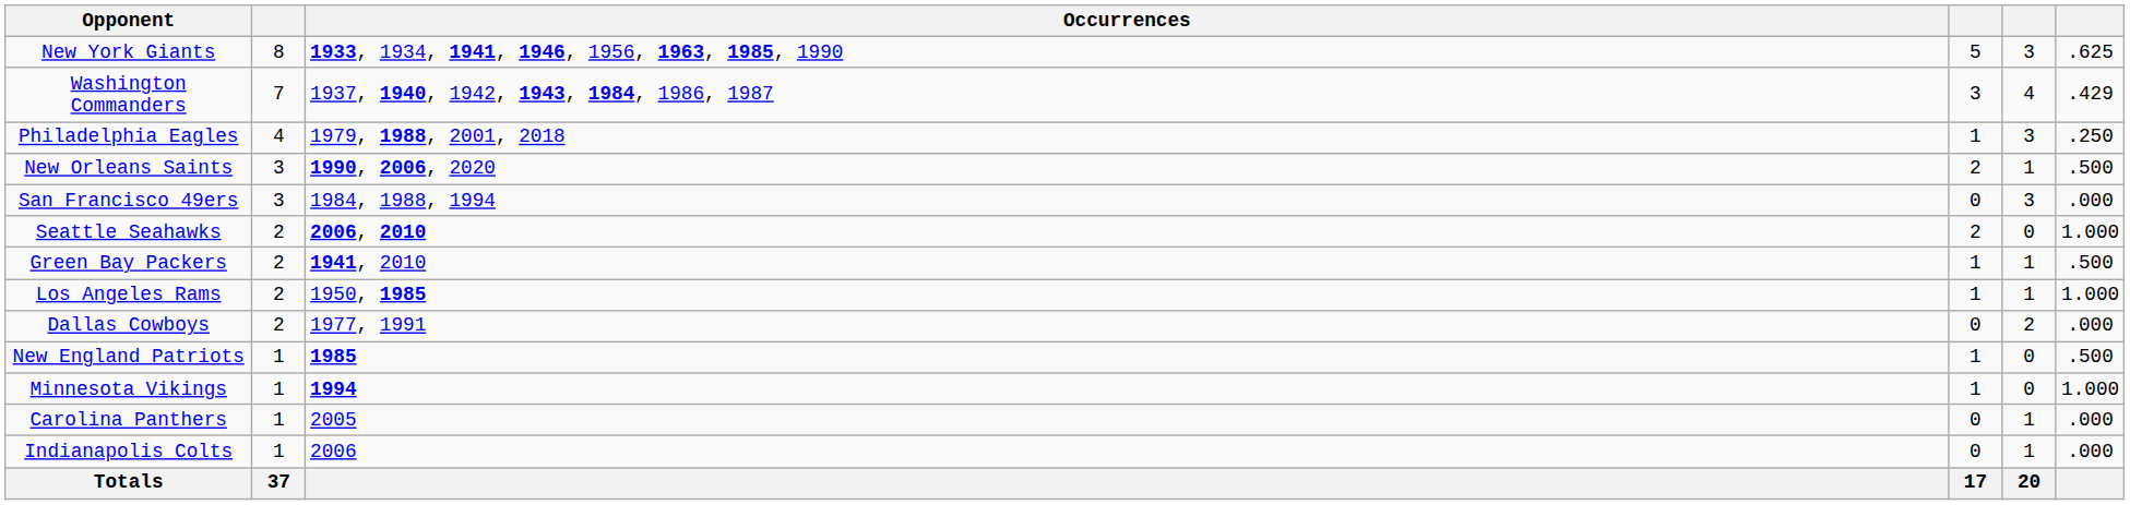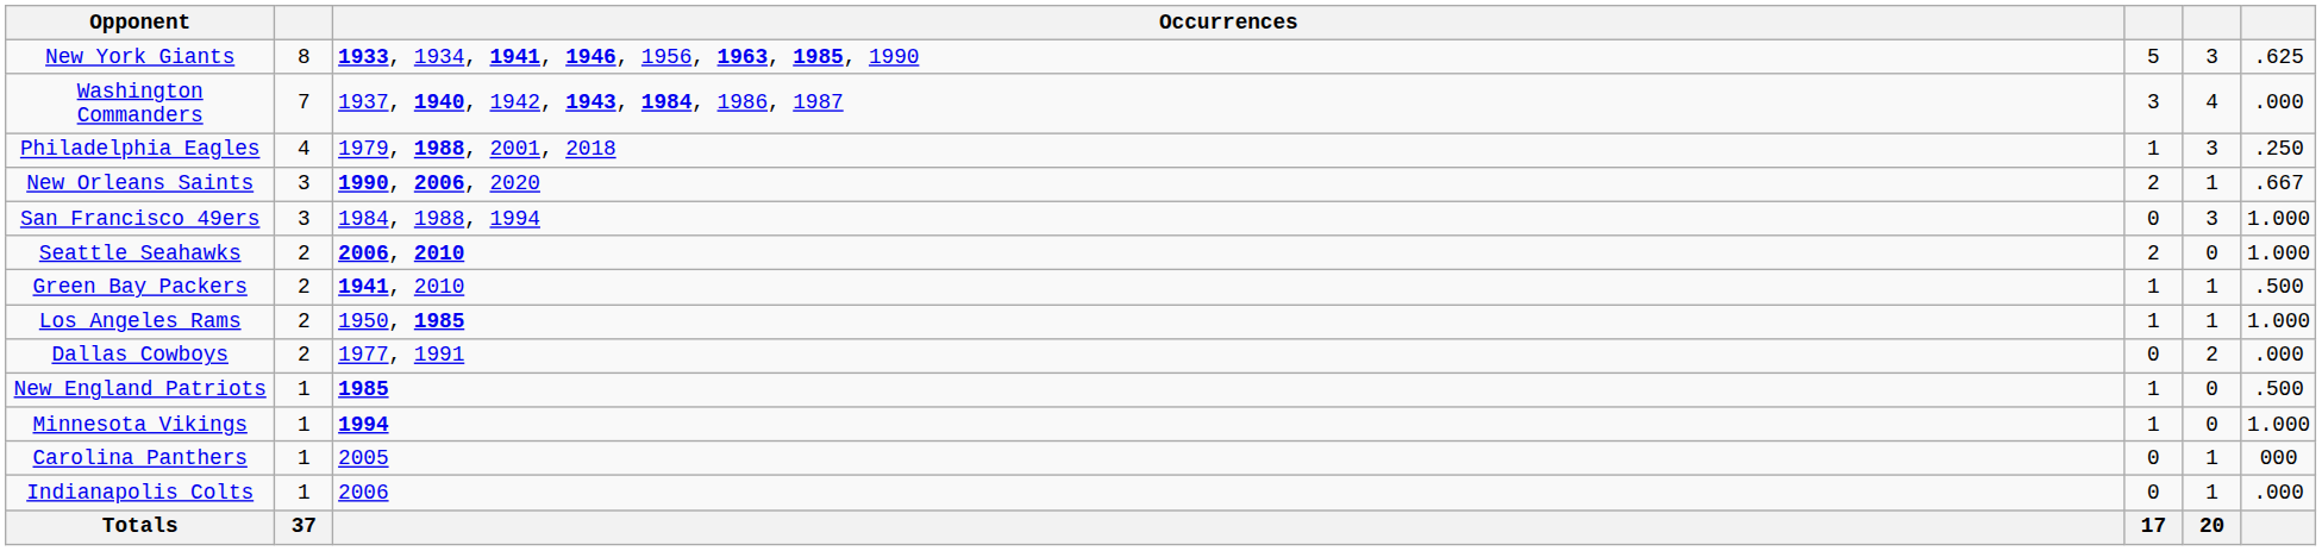 <table class="wikitable sortable" style="text-align:center; width: 72%">
 <tr>
 <th width="160">Opponent</th>
 <th width="30"></th>
 <th>Occurrences</th>
 <th width="30"></th>
 <th width="30"></th>
 <th width="40"></th>
 </tr>
 <tr>
 <td><a href='#'>New York Giants</a></td>
 <td>8</td>
 <td align=left><strong><a href='#'>1933</a></strong>, <a href='#'>1934</a>, <strong><a href='#'>1941</a></strong>, <strong><a href='#'>1946</a></strong>, <a href='#'>1956</a>, <strong><a href='#'>1963</a></strong>, <strong><a href='#'>1985</a></strong>, <a href='#'>1990</a></td>
 <td>5</td>
 <td>3</td>
 <td>.625</td>
 </tr>
 <tr>
 <td><a href='#'>Washington Commanders</a></td>
 <td>7</td>
 <td align=left><a href='#'>1937</a>, <strong><a href='#'>1940</a></strong>, <a href='#'>1942</a>, <strong><a href='#'>1943</a></strong>, <strong><a href='#'>1984</a></strong>, <a href='#'>1986</a>, <a href='#'>1987</a></td>
 <td>3</td>
 <td>4</td>
-<td>.429</td>
+<td>.000</td>
 </tr>
 <tr>
 <td><a href='#'>Philadelphia Eagles</a></td>
 <td>4</td>
 <td align=left><a href='#'>1979</a>, <strong><a href='#'>1988</a></strong>, <a href='#'>2001</a>, <a href='#'>2018</a></td>
 <td>1</td>
 <td>3</td>
 <td>.250</td>
 </tr>
 <tr>
 <td><a href='#'>New Orleans Saints</a></td>
 <td>3</td>
 <td style="text-align:left"><strong><a href='#'>1990</a></strong>, <strong><a href='#'>2006</a></strong>, <a href='#'>2020</a></td>
 <td>2</td>
 <td>1</td>
-<td>.500</td>
+<td>.667</td>
 </tr>
 <tr>
 <td><a href='#'>San Francisco 49ers</a></td>
 <td>3</td>
 <td align=left><a href='#'>1984</a>, <a href='#'>1988</a>, <a href='#'>1994</a></td>
 <td>0</td>
 <td>3</td>
-<td>.000</td>
+<td>1.000</td>
 </tr>
 <tr>
 <td><a href='#'>Seattle Seahawks</a></td>
 <td>2</td>
 <td align=left><strong><a href='#'>2006</a></strong>, <strong><a href='#'>2010</a></strong></td>
 <td>2</td>
 <td>0</td>
 <td>1.000</td>
 </tr>
 <tr>
 <td><a href='#'>Green Bay Packers</a></td>
 <td>2</td>
 <td align=left><strong><a href='#'>1941</a></strong>, <a href='#'>2010</a></td>
 <td>1</td>
 <td>1</td>
 <td>.500</td>
 </tr>
 <tr>
 <td><a href='#'>Los Angeles Rams</a></td>
 <td>2</td>
 <td align=left><a href='#'>1950</a>, <strong><a href='#'>1985</a></strong></td>
 <td>1</td>
 <td>1</td>
 <td>1.000</td>
 </tr>
 <tr>
 <td><a href='#'>Dallas Cowboys</a></td>
 <td>2</td>
 <td align=left><a href='#'>1977</a>, <a href='#'>1991</a></td>
 <td>0</td>
 <td>2</td>
 <td>.000</td>
 </tr>
 <tr>
 <td><a href='#'>New England Patriots</a></td>
 <td>1</td>
 <td align=left><strong><a href='#'>1985</a></strong></td>
 <td>1</td>
 <td>0</td>
 <td>.500</td>
 </tr>
 <tr>
 <td><a href='#'>Minnesota Vikings</a></td>
 <td>1</td>
 <td align=left><strong><a href='#'>1994</a></strong></td>
 <td>1</td>
 <td>0</td>
 <td>1.000</td>
 </tr>
 <tr>
 <td><a href='#'>Carolina Panthers</a></td>
 <td>1</td>
 <td align=left><a href='#'>2005</a></td>
 <td>0</td>
 <td>1</td>
-<td>.000</td>
+<td>000</td>
 </tr>
 <tr>
 <td><a href='#'>Indianapolis Colts</a></td>
 <td>1</td>
 <td align=left><a href='#'>2006</a></td>
 <td>0</td>
 <td>1</td>
 <td>.000</td>
 </tr>
 <tr>
 <th>Totals</th>
 <th>37</th>
 <th></th>
 <th>17</th>
 <th>20</th>
 <th></th>
 </tr>
 </table>
